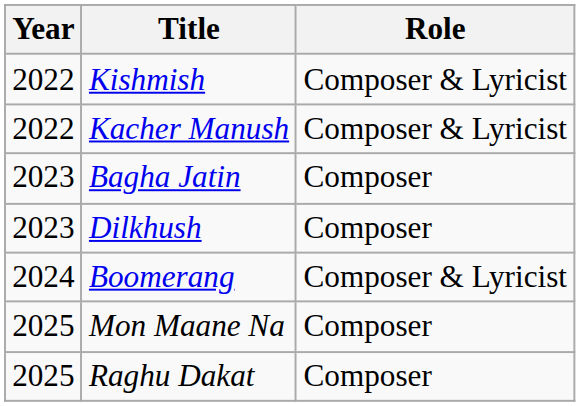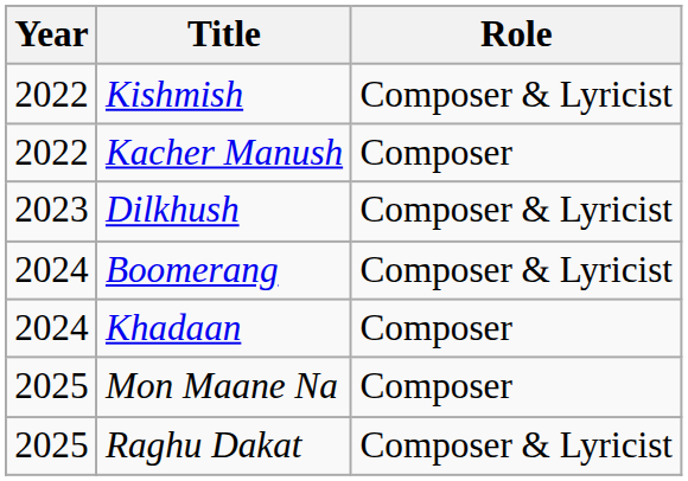 <table class="wikitable sortable">
 <tr>
 <th>Year</th>
 <th>Title</th>
 <th>Role</th>
 </tr>
 <tr>
 <td>2022</td>
 <td><em><a href='#'>Kishmish</a></em></td>
 <td>Composer & Lyricist</td>
 </tr>
 <tr>
 <td>2022</td>
 <td><em><a href='#'>Kacher Manush</a></em></td>
-<td>Composer & Lyricist</td>
-</tr>
-<tr>
-<td>2023</td>
-<td><em><a href='#'>Bagha Jatin</a></em></td>
 <td>Composer</td>
 </tr>
 <tr>
 <td>2023</td>
 <td><em><a href='#'>Dilkhush</a></em></td>
-<td>Composer</td>
+<td>Composer & Lyricist</td>
 </tr>
 <tr>
 <td>2024</td>
 <td><em><a href='#'>Boomerang</a></em></td>
 <td>Composer & Lyricist</td>
+</tr>
+<tr>
+<td>2024</td>
+<td><em><a href='#'>Khadaan</a></em></td>
+<td>Composer</td>
 </tr>
 <tr>
 <td>2025</td>
 <td><em>Mon Maane Na</em></td>
 <td>Composer</td>
 </tr>
 <tr>
 <td>2025</td>
 <td><em>Raghu Dakat</em></td>
-<td>Composer</td>
+<td>Composer & Lyricist</td>
 </tr>
 </table>
